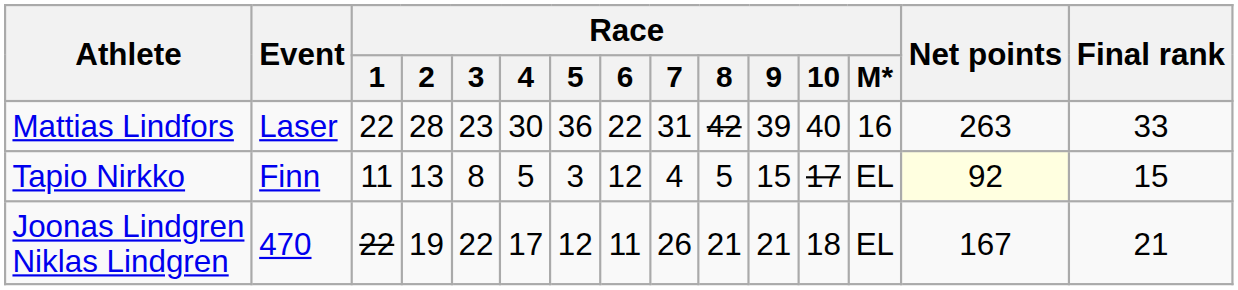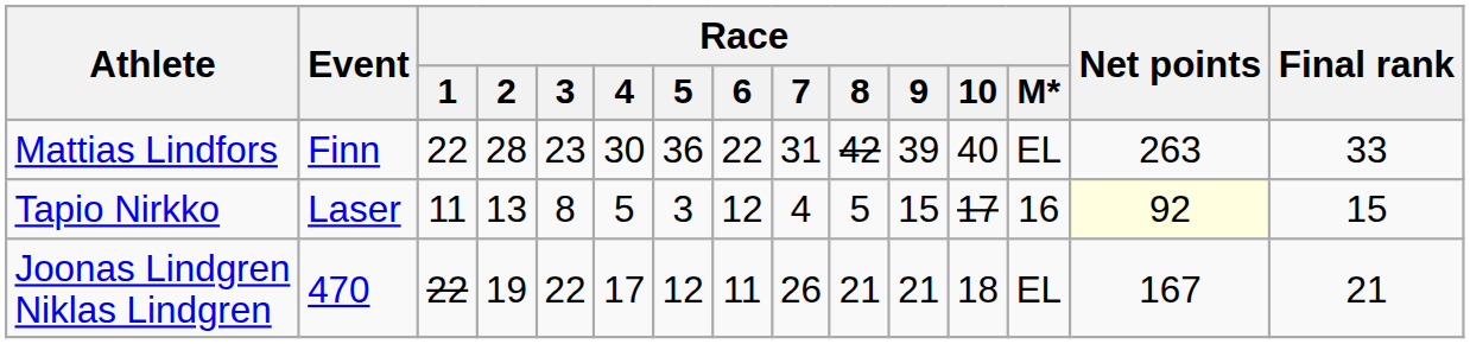 <table class="wikitable" style="font-size:90%">
 <tr>
 <th rowspan="2">Athlete</th>
 <th rowspan="2">Event</th>
 <th colspan=11>Race</th>
 <th rowspan=2>Net points</th>
 <th rowspan=2>Final rank</th>
 </tr>
 <tr style="font-size:95%">
 <th>1</th>
 <th>2</th>
 <th>3</th>
 <th>4</th>
 <th>5</th>
 <th>6</th>
 <th>7</th>
 <th>8</th>
 <th>9</th>
 <th>10</th>
 <th>M*</th>
 </tr>
 <tr align=center>
 <td align=left><a href='#'>Mattias Lindfors</a></td>
-<td align=left><a href='#'>Laser</a></td>
+<td align=left><a href='#'>Finn</a></td>
 <td>22</td>
 <td>28</td>
 <td>23</td>
 <td>30</td>
 <td>36</td>
 <td>22</td>
 <td>31</td>
 <td><s>42</s></td>
 <td>39</td>
 <td>40</td>
-<td>16</td>
+<td>EL</td>
 <td>263</td>
 <td>33</td>
 </tr>
 <tr align=center>
 <td align=left><a href='#'>Tapio Nirkko</a></td>
-<td align=left><a href='#'>Finn</a></td>
+<td align=left><a href='#'>Laser</a></td>
 <td>11</td>
 <td>13</td>
 <td>8</td>
 <td>5</td>
 <td>3</td>
 <td>12</td>
 <td>4</td>
 <td>5</td>
 <td>15</td>
 <td><s>17</s></td>
-<td>EL</td>
+<td>16</td>
 <td style="background: lightyellow;">92</td>
 <td>15</td>
 </tr>
 <tr align=center>
 <td align=left><a href='#'>Joonas Lindgren</a><br><a href='#'>Niklas Lindgren</a></td>
 <td align=left><a href='#'>470</a></td>
 <td><s>22</s></td>
 <td>19</td>
 <td>22</td>
 <td>17</td>
 <td>12</td>
 <td>11</td>
 <td>26</td>
 <td>21</td>
 <td>21</td>
 <td>18</td>
 <td>EL</td>
 <td>167</td>
 <td>21</td>
 </tr>
 </table>
